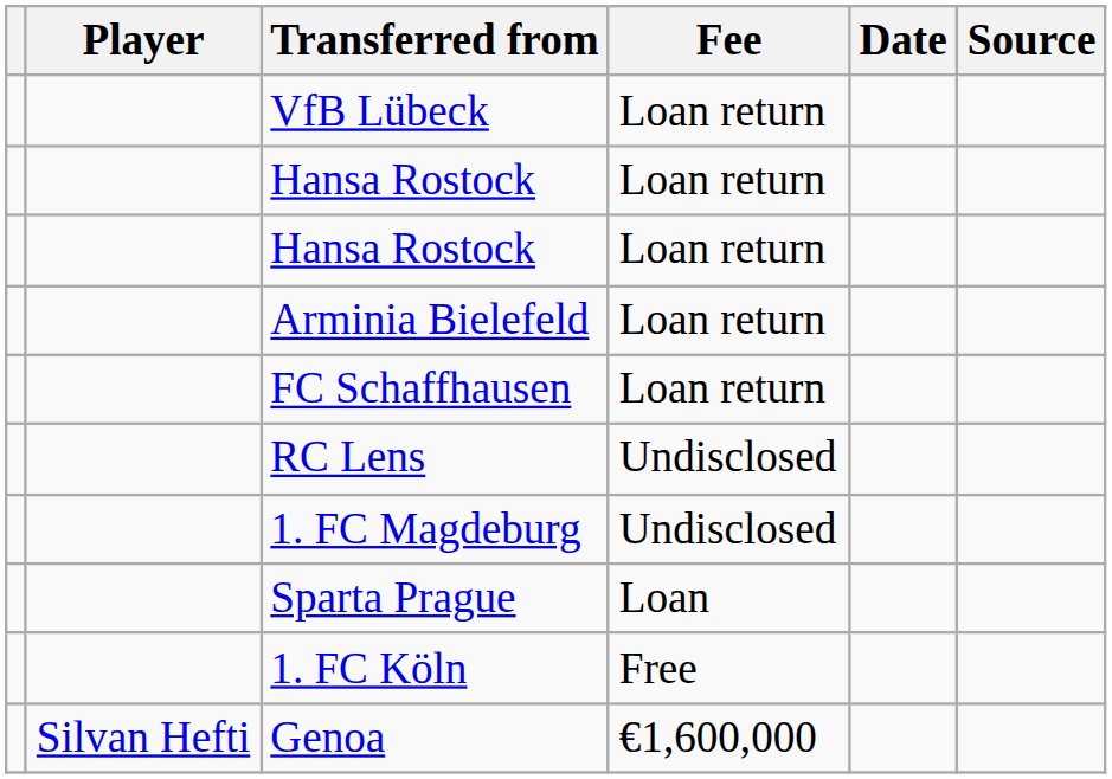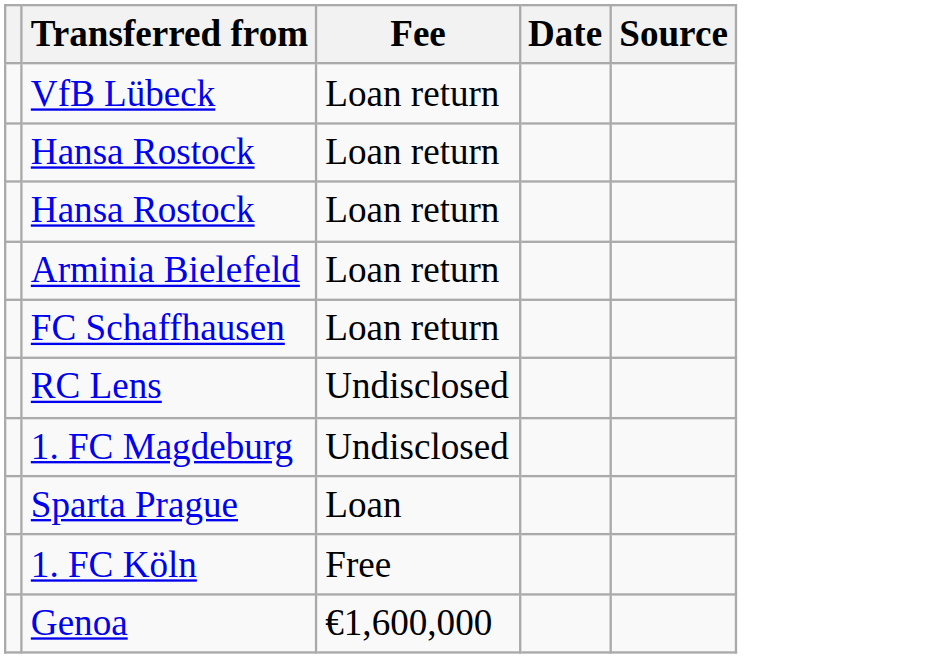 <table class="wikitable plainrowheaders sortable">
 <tr>
 <th></th>
-<th scope="col">Player</th>
 <th>Transferred from</th>
 <th style="width: 80px;">Fee</th>
 <th scope="col">Date</th>
 <th scope="col">Source</th>
 </tr>
 <tr>
 <td align="center"></td>
-<td></td>
 <td> <a href='#'>VfB Lübeck</a></td>
 <td>Loan return</td>
 <td></td>
 <td></td>
 </tr>
 <tr>
 <td align="center"></td>
-<td></td>
 <td> <a href='#'>Hansa Rostock</a></td>
 <td>Loan return</td>
 <td></td>
 <td></td>
 </tr>
 <tr>
 <td align="center"></td>
-<td></td>
 <td> <a href='#'>Hansa Rostock</a></td>
 <td>Loan return</td>
 <td></td>
 <td></td>
 </tr>
 <tr>
 <td align="center"></td>
-<td></td>
 <td> <a href='#'>Arminia Bielefeld</a></td>
 <td>Loan return</td>
 <td></td>
 <td></td>
 </tr>
 <tr>
 <td align="center"></td>
-<td></td>
 <td> <a href='#'>FC Schaffhausen</a></td>
 <td>Loan return</td>
 <td></td>
 <td></td>
 </tr>
 <tr>
 <td align="center"></td>
-<td></td>
 <td> <a href='#'>RC Lens</a></td>
 <td>Undisclosed</td>
 <td></td>
 <td></td>
 </tr>
 <tr>
 <td align="center"></td>
-<td> </td>
 <td> <a href='#'>1. FC Magdeburg</a></td>
 <td>Undisclosed</td>
 <td></td>
 <td></td>
 </tr>
 <tr>
 <td align="center"></td>
-<td> </td>
 <td> <a href='#'>Sparta Prague</a></td>
 <td>Loan</td>
 <td></td>
 <td></td>
 </tr>
 <tr>
 <td align="center"></td>
-<td></td>
 <td> <a href='#'>1. FC Köln</a></td>
 <td>Free</td>
 <td></td>
 <td></td>
 </tr>
 <tr>
 <td align="center"></td>
-<td> <a href='#'>Silvan Hefti</a></td>
 <td> <a href='#'>Genoa</a></td>
 <td>€1,600,000</td>
 <td></td>
 <td></td>
 </tr>
 </table>
